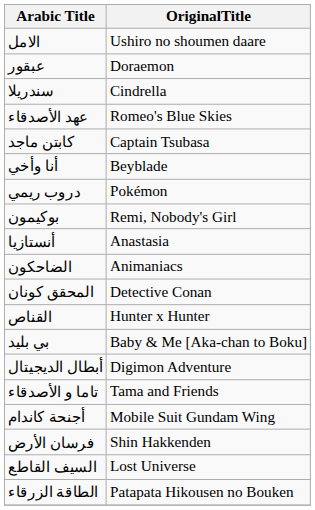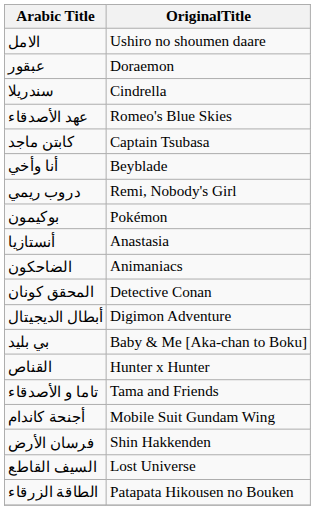 <table class="wikitable sortable">
 <tr>
 <th>Arabic Title</th>
 <th>OriginalTitle</th>
 </tr>
 <tr>
 <td>الامل</td>
 <td>Ushiro no shoumen daare</td>
 </tr>
 <tr>
 <td>عبقور</td>
 <td>Doraemon</td>
 </tr>
 <tr>
 <td>سندريلا</td>
 <td>Cindrella</td>
 </tr>
 <tr>
 <td>عهد الأصدقاء</td>
 <td>Romeo's Blue Skies</td>
 </tr>
 <tr>
 <td>كابتن ماجد</td>
 <td>Captain Tsubasa</td>
 </tr>
 <tr>
 <td>أنا وأخي</td>
 <td>Beyblade</td>
 </tr>
 <tr>
 <td>دروب ريمي</td>
-<td>Pokémon</td>
+<td>Remi, Nobody's Girl</td>
 </tr>
 <tr>
 <td>بوكيمون</td>
-<td>Remi, Nobody's Girl</td>
+<td>Pokémon</td>
 </tr>
 <tr>
 <td>أنستازيا</td>
 <td>Anastasia</td>
 </tr>
 <tr>
 <td>الضاحكون</td>
 <td>Animaniacs</td>
 </tr>
 <tr>
 <td>المحقق كونان</td>
 <td>Detective Conan</td>
 </tr>
 <tr>
-<td>القناص</td>
-<td>Hunter x Hunter</td>
+<td>أبطال الديجيتال</td>
+<td>Digimon Adventure</td>
 </tr>
 <tr>
 <td>بي بليد</td>
 <td>Baby & Me [Aka-chan to Boku]</td>
 </tr>
 <tr>
-<td>أبطال الديجيتال</td>
-<td>Digimon Adventure</td>
+<td>القناص</td>
+<td>Hunter x Hunter</td>
 </tr>
 <tr>
 <td>تاما و الأصدقاء</td>
 <td>Tama and Friends</td>
 </tr>
 <tr>
 <td>أجنحة كاندام</td>
 <td>Mobile Suit Gundam Wing</td>
 </tr>
 <tr>
 <td>فرسان الأرض</td>
 <td>Shin Hakkenden</td>
 </tr>
 <tr>
 <td>السيف القاطع</td>
 <td>Lost Universe</td>
 </tr>
 <tr>
 <td>الطاقة الزرقاء</td>
 <td>Patapata Hikousen no Bouken</td>
 </tr>
 <tr>
 </tr>
 </table>
